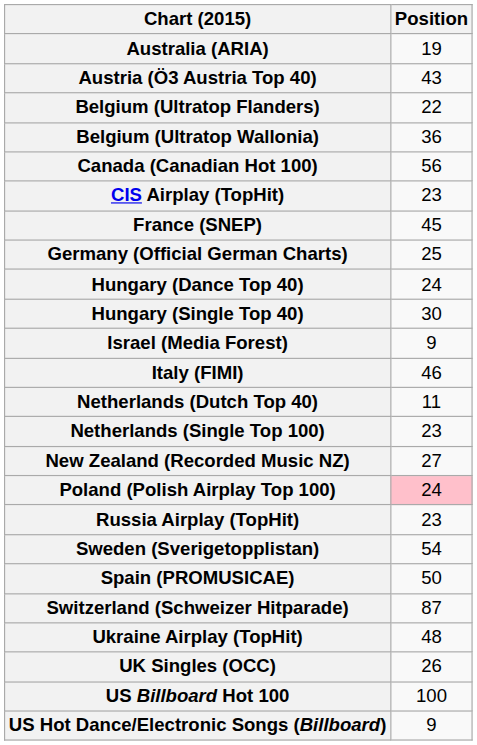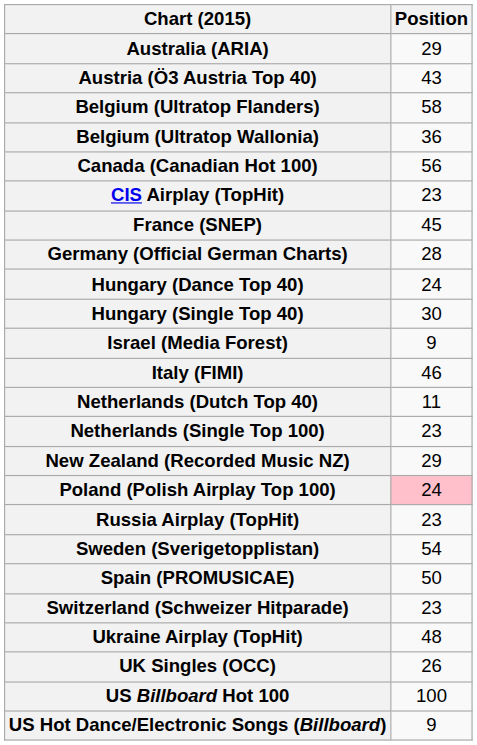 <table class="wikitable sortable plainrowheaders" style="text-align:center;">
 <tr>
 <th>Chart (2015)</th>
 <th>Position</th>
 </tr>
 <tr>
 <th scope="row">Australia (ARIA)</th>
-<td>19</td>
+<td>29</td>
 </tr>
 <tr>
 <th scope="row">Austria (Ö3 Austria Top 40)</th>
 <td>43</td>
 </tr>
 <tr>
 <th scope="row">Belgium (Ultratop Flanders)</th>
-<td>22</td>
+<td>58</td>
 </tr>
 <tr>
 <th scope="row">Belgium (Ultratop Wallonia)</th>
 <td>36</td>
 </tr>
 <tr>
 <th scope="row">Canada (Canadian Hot 100)</th>
 <td>56</td>
 </tr>
 <tr>
 <th scope="row"><a href='#'>CIS</a> Airplay (TopHit)</th>
 <td>23</td>
 </tr>
 <tr>
 <th scope="row">France (SNEP)</th>
 <td>45</td>
 </tr>
 <tr>
 <th scope="row">Germany (Official German Charts)</th>
-<td>25</td>
+<td>28</td>
 </tr>
 <tr>
 <th scope="row">Hungary (Dance Top 40)</th>
 <td>24</td>
 </tr>
 <tr>
 <th scope="row">Hungary (Single Top 40)</th>
 <td>30</td>
 </tr>
 <tr>
 <th scope="row">Israel (Media Forest)</th>
 <td>9</td>
 </tr>
 <tr>
 <th scope="row">Italy (FIMI)</th>
 <td>46</td>
 </tr>
 <tr>
 <th scope="row">Netherlands (Dutch Top 40)</th>
 <td>11</td>
 </tr>
 <tr>
 <th scope="row">Netherlands (Single Top 100)</th>
 <td>23</td>
 </tr>
 <tr>
 <th scope="row">New Zealand (Recorded Music NZ)</th>
-<td>27</td>
+<td>29</td>
 </tr>
 <tr>
 <th scope="row">Poland (Polish Airplay Top 100)</th>
 <td style="background: pink;">24</td>
 </tr>
 <tr>
 <th scope="row">Russia Airplay (TopHit)</th>
 <td>23</td>
 </tr>
 <tr>
 <th scope="row">Sweden (Sverigetopplistan)</th>
 <td>54</td>
 </tr>
 <tr>
 <th scope="row">Spain (PROMUSICAE)</th>
 <td>50</td>
 </tr>
 <tr>
 <th scope="row">Switzerland (Schweizer Hitparade)</th>
-<td>87</td>
+<td>23</td>
 </tr>
 <tr>
 <th scope="row">Ukraine Airplay (TopHit)</th>
 <td>48</td>
 </tr>
 <tr>
 <th scope="row">UK Singles (OCC)</th>
 <td>26</td>
 </tr>
 <tr>
 <th scope="row">US <em>Billboard</em> Hot 100</th>
 <td>100</td>
 </tr>
 <tr>
 <th scope="row">US Hot Dance/Electronic Songs (<em>Billboard</em>)</th>
 <td>9</td>
 </tr>
 </table>
